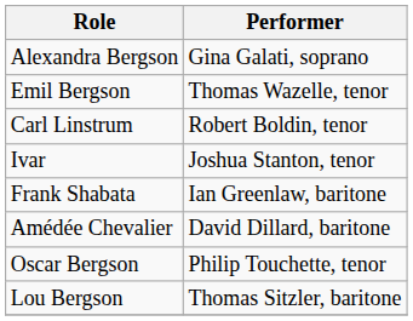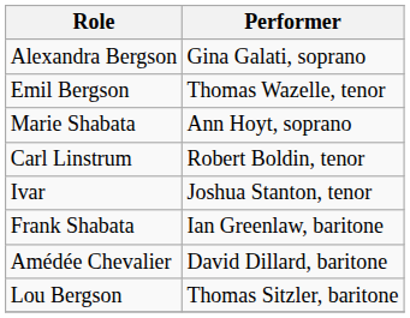 <table class="wikitable">
 <tr>
 <th>Role</th>
 <th>Performer</th>
 </tr>
 <tr>
 <td>Alexandra Bergson</td>
 <td>Gina Galati, soprano</td>
 </tr>
 <tr>
 <td>Emil Bergson</td>
 <td>Thomas Wazelle, tenor</td>
+</tr>
+<tr>
+<td>Marie Shabata</td>
+<td>Ann Hoyt, soprano</td>
 </tr>
 <tr>
 <td>Carl Linstrum</td>
 <td>Robert Boldin, tenor</td>
 </tr>
 <tr>
 <td>Ivar</td>
 <td>Joshua Stanton, tenor</td>
 </tr>
 <tr>
 <td>Frank Shabata</td>
 <td>Ian Greenlaw, baritone</td>
 </tr>
 <tr>
 <td>Amédée Chevalier</td>
 <td>David Dillard, baritone</td>
 </tr>
 <tr>
-<td>Oscar Bergson</td>
-<td>Philip Touchette, tenor</td>
-</tr>
-<tr>
 <td>Lou Bergson</td>
 <td>Thomas Sitzler, baritone</td>
 </tr>
 <tr>
 </tr>
 </table>
